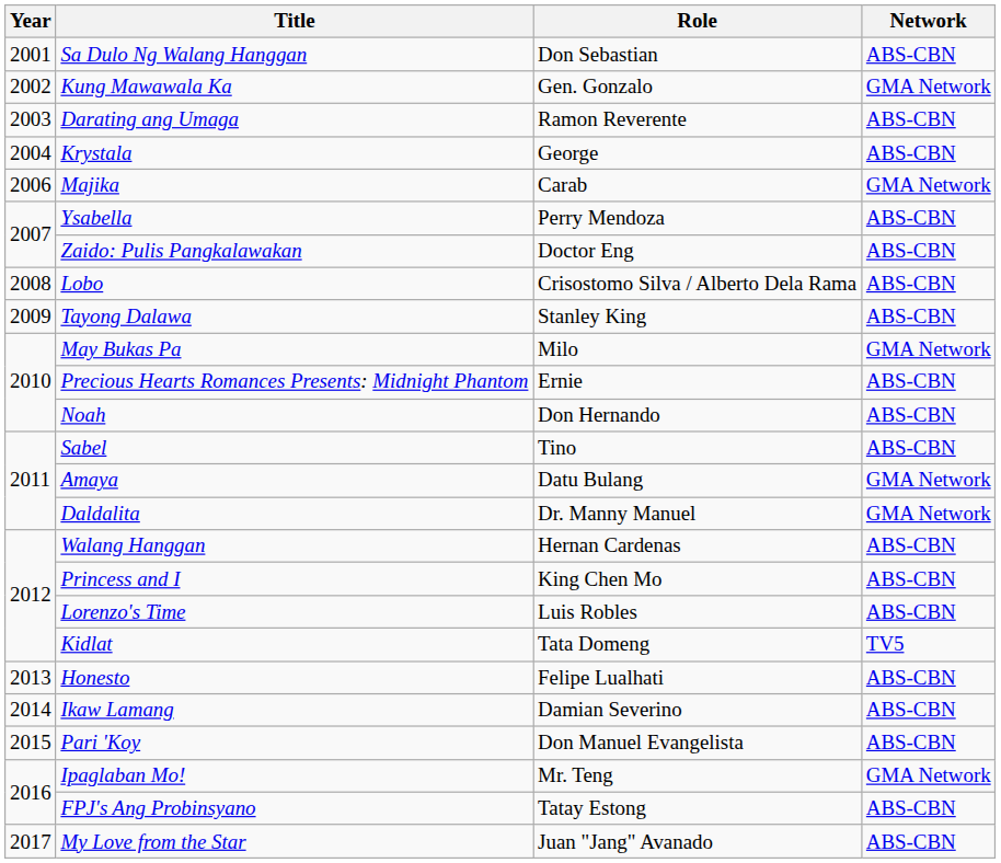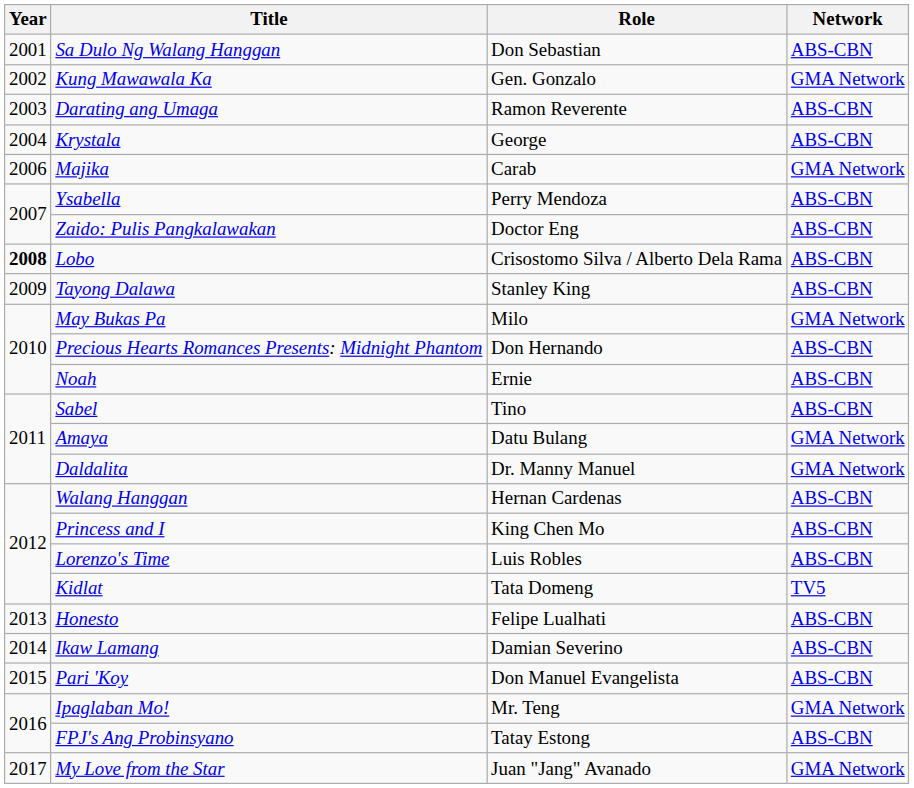 <table class="wikitable sortable">
 <tr>
 <th>Year</th>
 <th>Title</th>
 <th>Role</th>
 <th>Network</th>
 </tr>
 <tr>
 <td>2001</td>
 <td><em><a href='#'>Sa Dulo Ng Walang Hanggan</a></em></td>
 <td>Don Sebastian</td>
 <td><a href='#'>ABS-CBN</a></td>
 </tr>
 <tr>
 <td>2002</td>
 <td><em><a href='#'>Kung Mawawala Ka</a></em></td>
 <td>Gen. Gonzalo</td>
 <td><a href='#'>GMA Network</a></td>
 </tr>
 <tr>
 <td>2003</td>
 <td><em><a href='#'>Darating ang Umaga</a></em></td>
 <td>Ramon Reverente</td>
 <td><a href='#'>ABS-CBN</a></td>
 </tr>
 <tr>
 <td>2004</td>
 <td><em><a href='#'>Krystala</a></em></td>
 <td>George</td>
 <td><a href='#'>ABS-CBN</a></td>
 </tr>
 <tr>
 <td>2006</td>
 <td><em><a href='#'>Majika</a></em></td>
 <td>Carab</td>
 <td><a href='#'>GMA Network</a></td>
 </tr>
 <tr>
 <td rowspan="2">2007</td>
 <td><em><a href='#'>Ysabella</a></em></td>
 <td>Perry Mendoza</td>
 <td><a href='#'>ABS-CBN</a></td>
 </tr>
 <tr>
 <td><em><a href='#'>Zaido: Pulis Pangkalawakan</a></em></td>
 <td>Doctor Eng</td>
 <td><a href='#'>ABS-CBN</a></td>
 </tr>
 <tr>
-<td>2008</td>
+<td><strong>2008</strong></td>
 <td><em><a href='#'>Lobo</a></em></td>
 <td>Crisostomo Silva / Alberto Dela Rama</td>
 <td><a href='#'>ABS-CBN</a></td>
 </tr>
 <tr>
 <td>2009</td>
 <td><em><a href='#'>Tayong Dalawa</a></em></td>
 <td>Stanley King</td>
 <td><a href='#'>ABS-CBN</a></td>
 </tr>
 <tr>
 <td rowspan="3">2010</td>
 <td><em><a href='#'>May Bukas Pa</a></em></td>
 <td>Milo</td>
 <td><a href='#'>GMA Network</a></td>
 </tr>
 <tr>
 <td><em><a href='#'>Precious Hearts Romances Presents</a>: <a href='#'>Midnight Phantom</a></em></td>
-<td>Ernie</td>
+<td>Don Hernando</td>
 <td><a href='#'>ABS-CBN</a></td>
 </tr>
 <tr>
 <td><em><a href='#'>Noah</a></em></td>
-<td>Don Hernando</td>
+<td>Ernie</td>
 <td><a href='#'>ABS-CBN</a></td>
 </tr>
 <tr>
 <td rowspan="3">2011</td>
 <td><em><a href='#'>Sabel</a></em></td>
 <td>Tino</td>
 <td><a href='#'>ABS-CBN</a></td>
 </tr>
 <tr>
 <td><em><a href='#'>Amaya</a></em></td>
 <td>Datu Bulang</td>
 <td><a href='#'>GMA Network</a></td>
 </tr>
 <tr>
 <td><em><a href='#'>Daldalita</a></em></td>
 <td>Dr. Manny Manuel</td>
 <td><a href='#'>GMA Network</a></td>
 </tr>
 <tr>
 <td rowspan="4">2012</td>
 <td><em><a href='#'>Walang Hanggan</a></em></td>
 <td>Hernan Cardenas</td>
 <td><a href='#'>ABS-CBN</a></td>
 </tr>
 <tr>
 <td><em><a href='#'>Princess and I</a></em></td>
 <td>King Chen Mo</td>
 <td><a href='#'>ABS-CBN</a></td>
 </tr>
 <tr>
 <td><em><a href='#'>Lorenzo's Time</a></em></td>
 <td>Luis Robles</td>
 <td><a href='#'>ABS-CBN</a></td>
 </tr>
 <tr>
 <td><em><a href='#'>Kidlat</a></em></td>
 <td>Tata Domeng</td>
 <td><a href='#'>TV5</a></td>
 </tr>
 <tr>
 <td>2013</td>
 <td><em><a href='#'>Honesto</a></em></td>
 <td>Felipe Lualhati</td>
 <td><a href='#'>ABS-CBN</a></td>
 </tr>
 <tr>
 <td>2014</td>
 <td><em><a href='#'>Ikaw Lamang</a></em></td>
 <td>Damian Severino</td>
 <td><a href='#'>ABS-CBN</a></td>
 </tr>
 <tr>
 <td>2015</td>
 <td><em><a href='#'>Pari 'Koy</a></em></td>
 <td>Don Manuel Evangelista</td>
 <td><a href='#'>ABS-CBN</a></td>
 </tr>
 <tr>
 <td rowspan="2">2016</td>
 <td><em><a href='#'>Ipaglaban Mo!</a></em></td>
 <td>Mr. Teng</td>
 <td><a href='#'>GMA Network</a></td>
 </tr>
 <tr>
 <td><em><a href='#'>FPJ's Ang Probinsyano</a></em></td>
 <td>Tatay Estong</td>
 <td><a href='#'>ABS-CBN</a></td>
 </tr>
 <tr>
 <td>2017</td>
 <td><em><a href='#'>My Love from the Star</a></em></td>
 <td>Juan "Jang" Avanado</td>
-<td><a href='#'>ABS-CBN</a></td>
+<td><a href='#'>GMA Network</a></td>
 </tr>
 </table>
